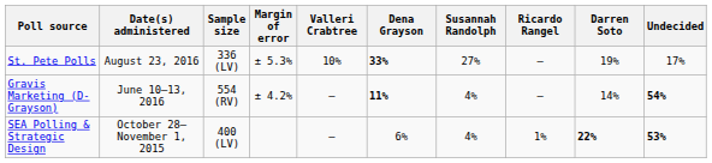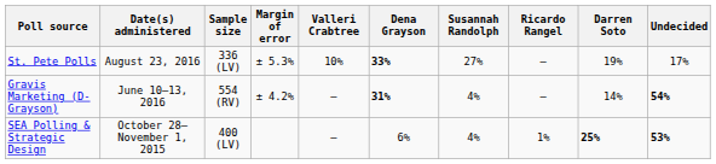 <table class="wikitable">
 <tr>
 <th>Poll source</th>
 <th>Date(s)<br>administered</th>
 <th>Sample<br>size</th>
 <th>Margin of<br>error</th>
 <th style="width:80px;">Valleri<br>Crabtree</th>
 <th style="width:80px;">Dena<br>Grayson</th>
 <th style="width:80px;">Susannah<br>Randolph</th>
 <th style="width:80px;">Ricardo<br>Rangel</th>
 <th style="width:80px;">Darren<br>Soto</th>
 <th>Undecided</th>
 </tr>
 <tr>
 <td><a href='#'>St. Pete Polls</a></td>
 <td align=center>August 23, 2016</td>
 <td align=center>336 (LV)</td>
 <td align=center>± 5.3%</td>
 <td align=center>10%</td>
 <td><strong>33%</strong></td>
 <td align=center>27%</td>
 <td align=center>–</td>
 <td align=center>19%</td>
 <td align=center>17%</td>
 </tr>
 <tr>
 <td><a href='#'>Gravis Marketing (D-Grayson)</a></td>
 <td align=center>June 10–13, 2016</td>
 <td align=center>554 (RV)</td>
 <td align=center>± 4.2%</td>
 <td align=center>–</td>
-<td><strong>11%</strong></td>
+<td><strong>31%</strong></td>
 <td align=center>4%</td>
 <td align=center>–</td>
 <td align=center>14%</td>
 <td><strong>54%</strong></td>
 </tr>
 <tr>
 <td><a href='#'>SEA Polling & Strategic Design</a></td>
 <td align=center>October 28–November 1, 2015</td>
 <td align=center>400 (LV)</td>
 <td align=center></td>
 <td align=center>–</td>
 <td align=center>6%</td>
 <td align=center>4%</td>
 <td align=center>1%</td>
-<td><strong>22%</strong></td>
+<td><strong>25%</strong></td>
 <td><strong>53%</strong></td>
 </tr>
 </table>
